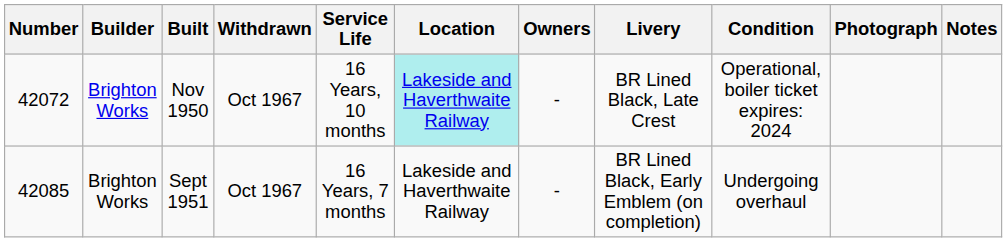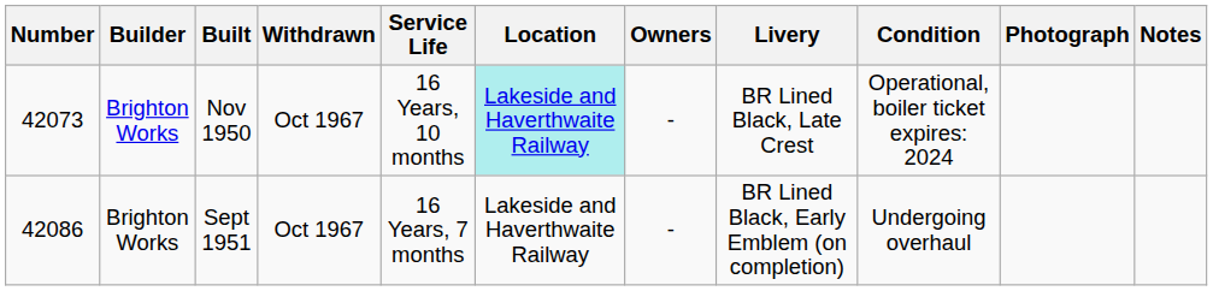 <table class="wikitable">
 <tr>
 <th>Number</th>
 <th>Builder</th>
 <th>Built</th>
 <th>Withdrawn</th>
 <th>Service Life</th>
 <th>Location</th>
 <th>Owners</th>
 <th>Livery</th>
 <th>Condition</th>
 <th>Photograph</th>
 <th>Notes</th>
 </tr>
 <tr>
-<td align=center>42072</td>
+<td align=center>42073</td>
 <td align=center><a href='#'>Brighton Works</a></td>
 <td align=center>Nov 1950</td>
 <td align=center>Oct 1967</td>
 <td align=center>16 Years, 10 months</td>
 <td align=center style="background: paleturquoise;"><a href='#'>Lakeside and Haverthwaite Railway</a></td>
 <td align=center>-</td>
 <td align=center>BR Lined Black, Late Crest</td>
 <td align=center>Operational, boiler ticket expires: 2024</td>
 <td align=center></td>
 <td align=left></td>
 </tr>
 <tr>
-<td align=center>42085</td>
+<td align=center>42086</td>
 <td align=center>Brighton Works</td>
 <td align=center>Sept 1951</td>
 <td align=center>Oct 1967</td>
 <td align=center>16 Years, 7 months</td>
 <td align=center>Lakeside and Haverthwaite Railway</td>
 <td align=center>-</td>
 <td align=center>BR Lined Black, Early Emblem (on completion)</td>
 <td align=center>Undergoing overhaul</td>
 <td align=center></td>
 <td align=left></td>
 </tr>
 </table>
